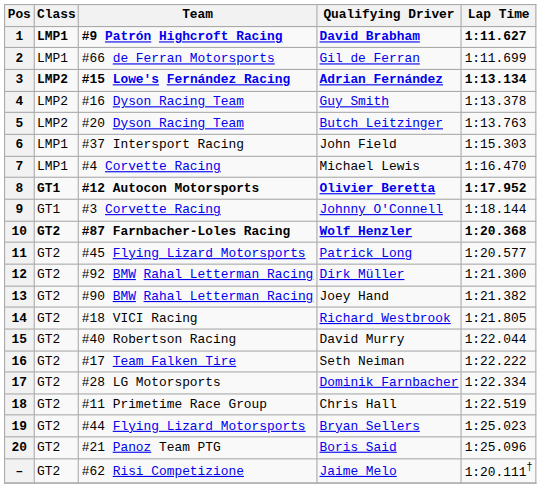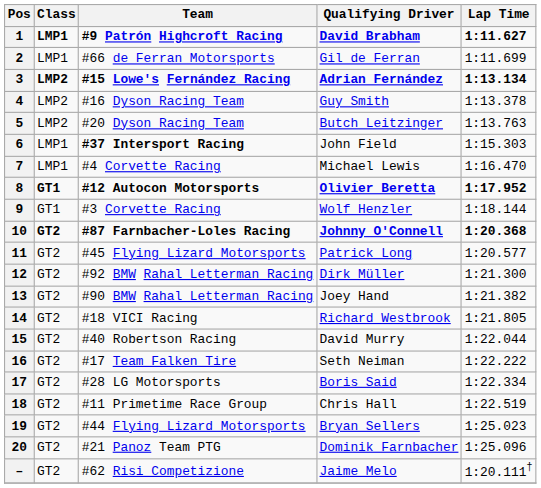 <table class="wikitable" style="font-size: 90%;">
 <tr>
 <th>Pos</th>
 <th>Class</th>
 <th>Team</th>
 <th>Qualifying Driver</th>
 <th>Lap Time</th>
 </tr>
 <tr style="font-weight:bold">
 <th>1</th>
 <td>LMP1</td>
 <td>#9 <a href='#'>Patrón</a> <a href='#'>Highcroft Racing</a></td>
 <td><a href='#'>David Brabham</a></td>
 <td>1:11.627</td>
 </tr>
 <tr>
 <th>2</th>
 <td>LMP1</td>
 <td>#66 <a href='#'>de Ferran Motorsports</a></td>
 <td><a href='#'>Gil de Ferran</a></td>
 <td>1:11.699</td>
 </tr>
 <tr style="font-weight:bold">
 <th>3</th>
 <td>LMP2</td>
 <td>#15 <a href='#'>Lowe's</a> <a href='#'>Fernández Racing</a></td>
 <td><a href='#'>Adrian Fernández</a></td>
 <td>1:13.134</td>
 </tr>
 <tr>
 <th>4</th>
 <td>LMP2</td>
 <td>#16 <a href='#'>Dyson Racing Team</a></td>
 <td><a href='#'>Guy Smith</a></td>
 <td>1:13.378</td>
 </tr>
 <tr>
 <th>5</th>
 <td>LMP2</td>
 <td>#20 <a href='#'>Dyson Racing Team</a></td>
 <td><a href='#'>Butch Leitzinger</a></td>
 <td>1:13.763</td>
 </tr>
 <tr>
 <th>6</th>
 <td>LMP1</td>
-<td>#37 Intersport Racing</td>
+<td><strong>#37 Intersport Racing</strong></td>
 <td>John Field</td>
 <td>1:15.303</td>
 </tr>
 <tr>
 <th>7</th>
 <td>LMP1</td>
 <td>#4 <a href='#'>Corvette Racing</a></td>
 <td>Michael Lewis</td>
 <td>1:16.470</td>
 </tr>
 <tr style="font-weight:bold">
 <th>8</th>
 <td>GT1</td>
 <td>#12 Autocon Motorsports</td>
 <td><a href='#'>Olivier Beretta</a></td>
 <td>1:17.952</td>
 </tr>
 <tr>
 <th>9</th>
 <td>GT1</td>
 <td>#3 <a href='#'>Corvette Racing</a></td>
-<td><a href='#'>Johnny O'Connell</a></td>
+<td><a href='#'>Wolf Henzler</a></td>
 <td>1:18.144</td>
 </tr>
 <tr style="font-weight:bold">
 <th>10</th>
 <td>GT2</td>
 <td>#87 Farnbacher-Loles Racing</td>
-<td><a href='#'>Wolf Henzler</a></td>
+<td><a href='#'>Johnny O'Connell</a></td>
 <td>1:20.368</td>
 </tr>
 <tr>
 <th>11</th>
 <td>GT2</td>
 <td>#45 <a href='#'>Flying Lizard Motorsports</a></td>
 <td><a href='#'>Patrick Long</a></td>
 <td>1:20.577</td>
 </tr>
 <tr>
 <th>12</th>
 <td>GT2</td>
 <td>#92 <a href='#'>BMW</a> <a href='#'>Rahal Letterman Racing</a></td>
 <td><a href='#'>Dirk Müller</a></td>
 <td>1:21.300</td>
 </tr>
 <tr>
 <th>13</th>
 <td>GT2</td>
 <td>#90 <a href='#'>BMW</a> <a href='#'>Rahal Letterman Racing</a></td>
 <td>Joey Hand</td>
 <td>1:21.382</td>
 </tr>
 <tr>
 <th>14</th>
 <td>GT2</td>
 <td>#18 VICI Racing</td>
 <td><a href='#'>Richard Westbrook</a></td>
 <td>1:21.805</td>
 </tr>
 <tr>
 <th>15</th>
 <td>GT2</td>
 <td>#40 Robertson Racing</td>
 <td>David Murry</td>
 <td>1:22.044</td>
 </tr>
 <tr>
 <th>16</th>
 <td>GT2</td>
 <td>#17 <a href='#'>Team Falken Tire</a></td>
 <td>Seth Neiman</td>
 <td>1:22.222</td>
 </tr>
 <tr>
 <th>17</th>
 <td>GT2</td>
 <td>#28 LG Motorsports</td>
-<td><a href='#'>Dominik Farnbacher</a></td>
+<td><a href='#'>Boris Said</a></td>
 <td>1:22.334</td>
 </tr>
 <tr>
 <th>18</th>
 <td>GT2</td>
 <td>#11 Primetime Race Group</td>
 <td>Chris Hall</td>
 <td>1:22.519</td>
 </tr>
 <tr>
 <th>19</th>
 <td>GT2</td>
 <td>#44 <a href='#'>Flying Lizard Motorsports</a></td>
 <td><a href='#'>Bryan Sellers</a></td>
 <td>1:25.023</td>
 </tr>
 <tr>
 <th>20</th>
 <td>GT2</td>
 <td>#21 <a href='#'>Panoz</a> Team PTG</td>
-<td><a href='#'>Boris Said</a></td>
+<td><a href='#'>Dominik Farnbacher</a></td>
 <td>1:25.096</td>
 </tr>
 <tr>
 <th>–</th>
 <td>GT2</td>
 <td>#62 <a href='#'>Risi Competizione</a></td>
 <td><a href='#'>Jaime Melo</a></td>
 <td>1:20.111<sup>†</sup></td>
 </tr>
 <tr>
 </tr>
 </table>
